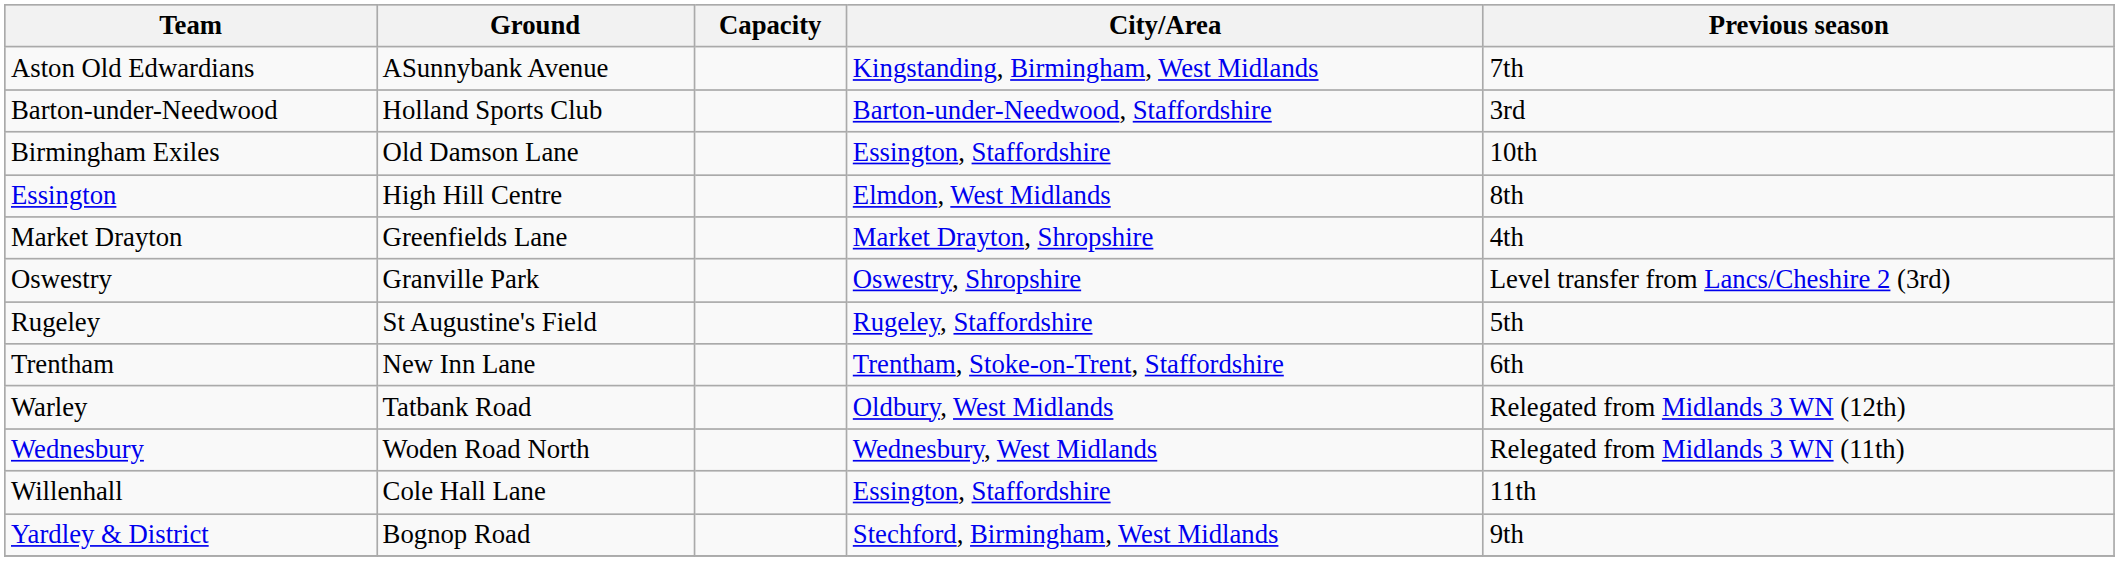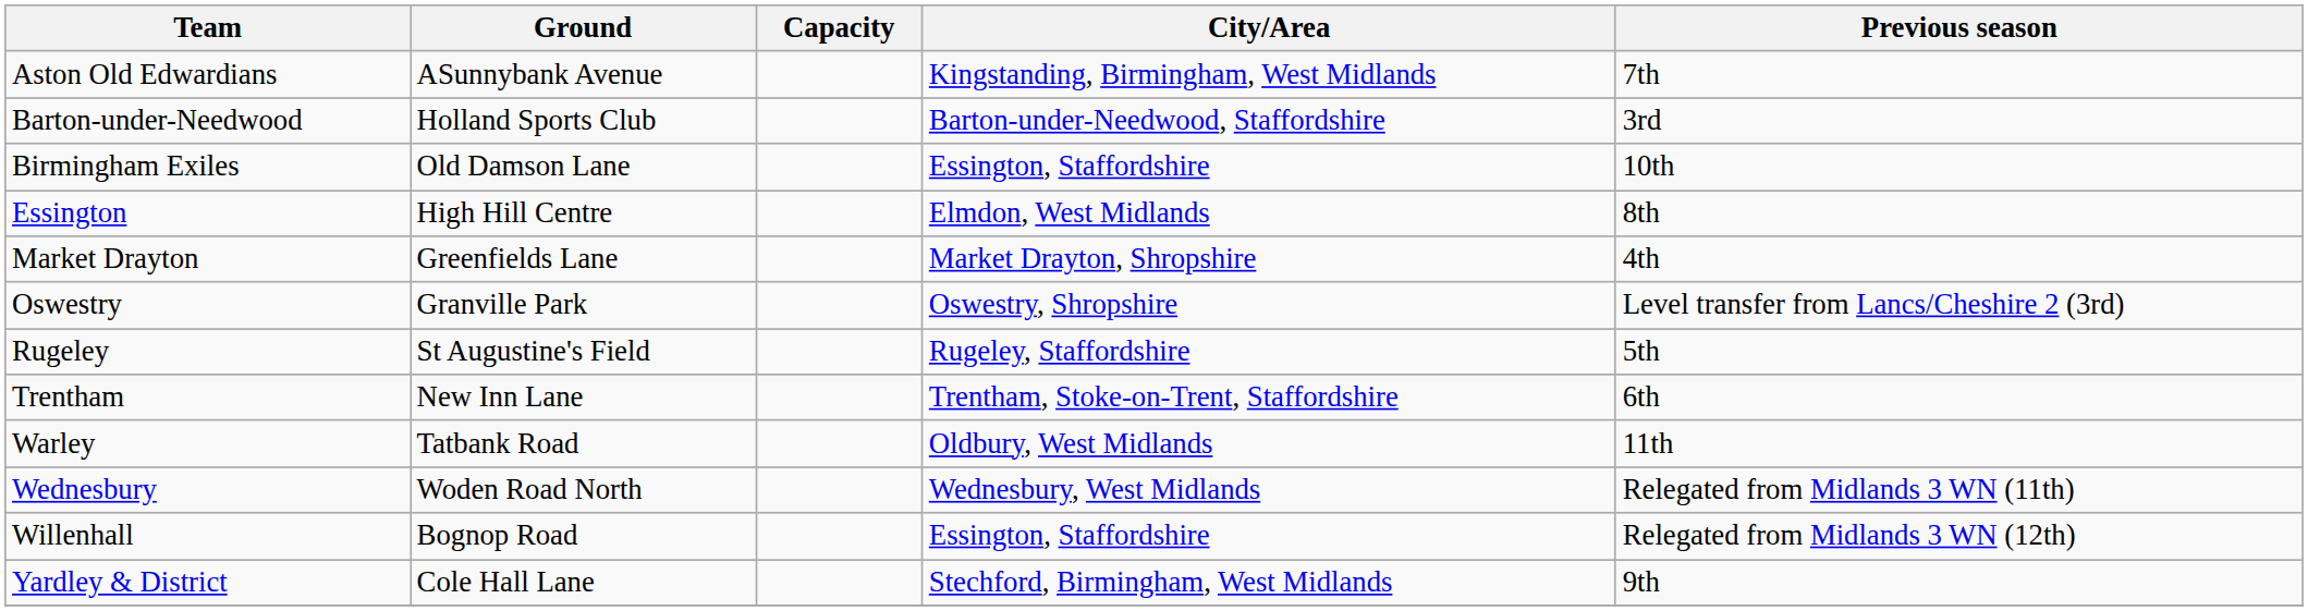 <table class="wikitable sortable" width=100%>
 <tr>
 <th>Team</th>
 <th>Ground</th>
 <th>Capacity</th>
 <th>City/Area</th>
 <th>Previous season</th>
 </tr>
 <tr>
 <td>Aston Old Edwardians</td>
 <td>ASunnybank Avenue</td>
 <td></td>
 <td><a href='#'>Kingstanding</a>, <a href='#'>Birmingham</a>, <a href='#'>West Midlands</a></td>
 <td>7th</td>
 </tr>
 <tr>
 <td>Barton-under-Needwood</td>
 <td>Holland Sports Club</td>
 <td></td>
 <td><a href='#'>Barton-under-Needwood</a>, <a href='#'>Staffordshire</a></td>
 <td>3rd</td>
 </tr>
 <tr>
 <td>Birmingham Exiles</td>
 <td>Old Damson Lane</td>
 <td></td>
 <td><a href='#'>Essington</a>, <a href='#'>Staffordshire</a></td>
 <td>10th</td>
 </tr>
 <tr>
 <td><a href='#'>Essington</a></td>
 <td>High Hill Centre</td>
 <td></td>
 <td><a href='#'>Elmdon</a>, <a href='#'>West Midlands</a></td>
 <td>8th</td>
 </tr>
 <tr>
 <td>Market Drayton</td>
 <td>Greenfields Lane</td>
 <td></td>
 <td><a href='#'>Market Drayton</a>, <a href='#'>Shropshire</a></td>
 <td>4th</td>
 </tr>
 <tr>
 <td>Oswestry</td>
 <td>Granville Park</td>
 <td></td>
 <td><a href='#'>Oswestry</a>, <a href='#'>Shropshire</a></td>
 <td>Level transfer from <a href='#'>Lancs/Cheshire 2</a> (3rd)</td>
 </tr>
 <tr>
 <td>Rugeley</td>
 <td>St Augustine's Field</td>
 <td></td>
 <td><a href='#'>Rugeley</a>, <a href='#'>Staffordshire</a></td>
 <td>5th</td>
 </tr>
 <tr>
 <td>Trentham</td>
 <td>New Inn Lane</td>
 <td></td>
 <td><a href='#'>Trentham</a>, <a href='#'>Stoke-on-Trent</a>, <a href='#'>Staffordshire</a></td>
 <td>6th</td>
 </tr>
 <tr>
 <td>Warley</td>
 <td>Tatbank Road</td>
 <td></td>
 <td><a href='#'>Oldbury</a>, <a href='#'>West Midlands</a></td>
-<td>Relegated from <a href='#'>Midlands 3 WN</a> (12th)</td>
+<td>11th</td>
 </tr>
 <tr>
 <td><a href='#'>Wednesbury</a></td>
 <td>Woden Road North</td>
 <td></td>
 <td><a href='#'>Wednesbury</a>, <a href='#'>West Midlands</a></td>
 <td>Relegated from <a href='#'>Midlands 3 WN</a> (11th)</td>
 </tr>
 <tr>
 <td>Willenhall</td>
-<td>Cole Hall Lane</td>
+<td>Bognop Road</td>
 <td></td>
 <td><a href='#'>Essington</a>, <a href='#'>Staffordshire</a></td>
-<td>11th</td>
+<td>Relegated from <a href='#'>Midlands 3 WN</a> (12th)</td>
 </tr>
 <tr>
 <td><a href='#'>Yardley & District</a></td>
-<td>Bognop Road</td>
+<td>Cole Hall Lane</td>
 <td></td>
 <td><a href='#'>Stechford</a>, <a href='#'>Birmingham</a>, <a href='#'>West Midlands</a></td>
 <td>9th</td>
 </tr>
 <tr>
 </tr>
 </table>
